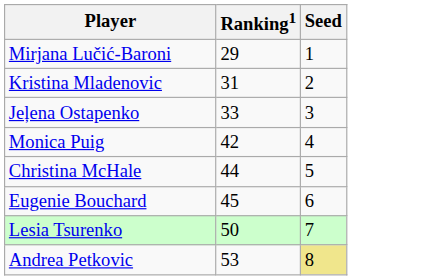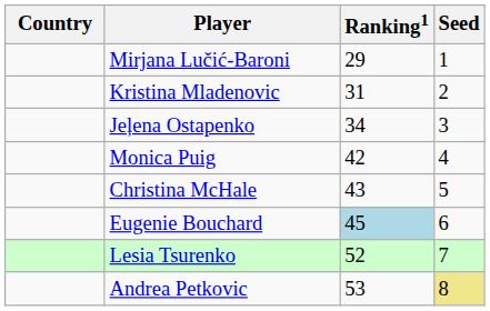 <table class="sortable wikitable">
 <tr>
+<th width="70">Country</th>
 <th width="175">Player</th>
 <th>Ranking<sup>1</sup></th>
 <th>Seed</th>
 </tr>
 <tr>
+<td></td>
 <td><a href='#'>Mirjana Lučić-Baroni</a></td>
 <td>29</td>
 <td>1</td>
 </tr>
 <tr>
+<td></td>
 <td><a href='#'>Kristina Mladenovic</a></td>
 <td>31</td>
 <td>2</td>
 </tr>
 <tr>
+<td></td>
 <td><a href='#'>Jeļena Ostapenko</a></td>
-<td>33</td>
+<td>34</td>
 <td>3</td>
 </tr>
 <tr>
+<td></td>
 <td><a href='#'>Monica Puig</a></td>
 <td>42</td>
 <td>4</td>
 </tr>
 <tr>
+<td></td>
 <td><a href='#'>Christina McHale</a></td>
-<td>44</td>
+<td>43</td>
 <td>5</td>
 </tr>
 <tr>
+<td></td>
 <td><a href='#'>Eugenie Bouchard</a></td>
-<td>45</td>
+<td style="background: lightblue;">45</td>
 <td>6</td>
 </tr>
 <tr style="background:#cfc;">
+<td></td>
 <td><a href='#'>Lesia Tsurenko</a></td>
-<td>50</td>
+<td>52</td>
 <td>7</td>
 </tr>
 <tr>
+<td></td>
 <td><a href='#'>Andrea Petkovic</a></td>
 <td>53</td>
 <td style="background: khaki;">8</td>
 </tr>
 </table>
